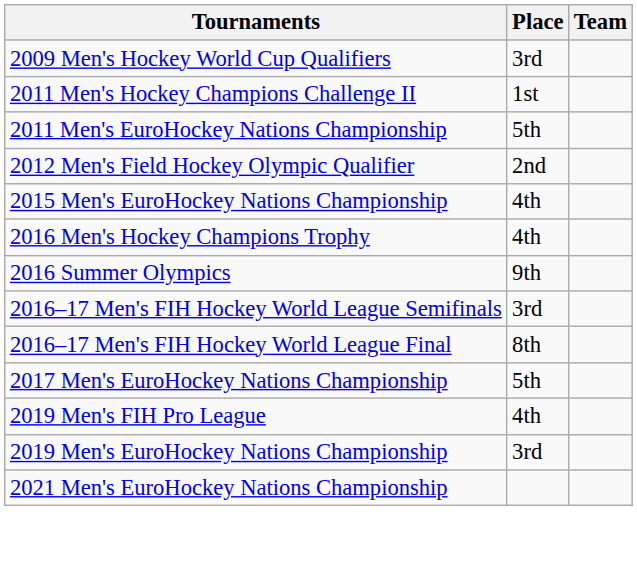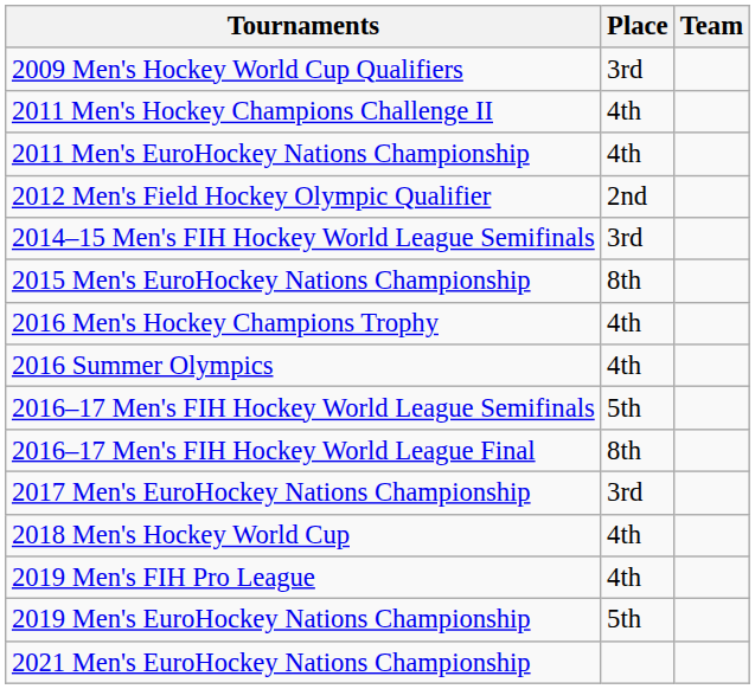 <table class="wikitable collapsible">
 <tr>
 <th>Tournaments</th>
 <th>Place</th>
 <th>Team</th>
 </tr>
 <tr>
 <td><a href='#'>2009 Men's Hockey World Cup Qualifiers</a></td>
 <td>3rd</td>
 <td></td>
 </tr>
 <tr>
 <td><a href='#'>2011 Men's Hockey Champions Challenge II</a></td>
-<td>1st</td>
+<td>4th</td>
 <td></td>
 </tr>
 <tr>
 <td><a href='#'>2011 Men's EuroHockey Nations Championship</a></td>
-<td>5th</td>
+<td>4th</td>
 <td></td>
 </tr>
 <tr>
 <td><a href='#'>2012 Men's Field Hockey Olympic Qualifier</a></td>
 <td>2nd</td>
 <td></td>
 </tr>
 <tr>
+<td><a href='#'>2014–15 Men's FIH Hockey World League Semifinals</a></td>
+<td>3rd</td>
+<td></td>
+</tr>
+<tr>
 <td><a href='#'>2015 Men's EuroHockey Nations Championship</a></td>
-<td>4th</td>
+<td>8th</td>
 <td></td>
 </tr>
 <tr>
 <td><a href='#'>2016 Men's Hockey Champions Trophy</a></td>
 <td>4th</td>
 <td></td>
 </tr>
 <tr>
 <td><a href='#'>2016 Summer Olympics</a></td>
-<td>9th</td>
+<td>4th</td>
 <td></td>
 </tr>
 <tr>
 <td><a href='#'>2016–17 Men's FIH Hockey World League Semifinals</a></td>
-<td>3rd</td>
+<td>5th</td>
 <td></td>
 </tr>
 <tr>
 <td><a href='#'>2016–17 Men's FIH Hockey World League Final</a></td>
 <td>8th</td>
 <td></td>
 </tr>
 <tr>
 <td><a href='#'>2017 Men's EuroHockey Nations Championship</a></td>
-<td>5th</td>
+<td>3rd</td>
+<td></td>
+</tr>
+<tr>
+<td><a href='#'>2018 Men's Hockey World Cup</a></td>
+<td>4th</td>
 <td></td>
 </tr>
 <tr>
 <td><a href='#'>2019 Men's FIH Pro League</a></td>
 <td>4th</td>
 <td></td>
 </tr>
 <tr>
 <td><a href='#'>2019 Men's EuroHockey Nations Championship</a></td>
-<td>3rd</td>
+<td>5th</td>
 <td></td>
 </tr>
 <tr>
 <td><a href='#'>2021 Men's EuroHockey Nations Championship</a></td>
 <td></td>
 <td></td>
 </tr>
 </table>
